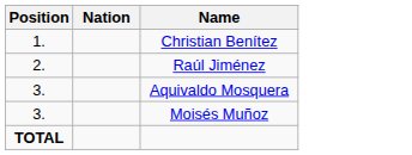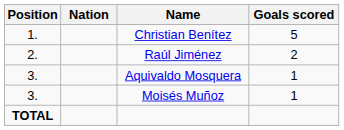 <table class="wikitable" style="font-size: 95%; text-align: center;">
 <tr>
 <th width=60>Position</th>
 <th width=60>Nation</th>
 <th width=150>Name</th>
+<th width=100>Goals scored</th>
 </tr>
 <tr>
 <td>1.</td>
 <td></td>
 <td><a href='#'>Christian Benítez</a></td>
+<td>5</td>
 </tr>
 <tr>
 <td>2.</td>
 <td></td>
 <td><a href='#'>Raúl Jiménez</a></td>
+<td>2</td>
 </tr>
 <tr>
 <td>3.</td>
 <td></td>
 <td><a href='#'>Aquivaldo Mosquera</a></td>
+<td>1</td>
 </tr>
 <tr>
 <td>3.</td>
 <td></td>
 <td><a href='#'>Moisés Muñoz</a></td>
+<td>1</td>
 </tr>
 <tr>
 <td><strong>TOTAL</strong></td>
 <td></td>
 <td></td>
+<td></td>
 </tr>
 </table>
